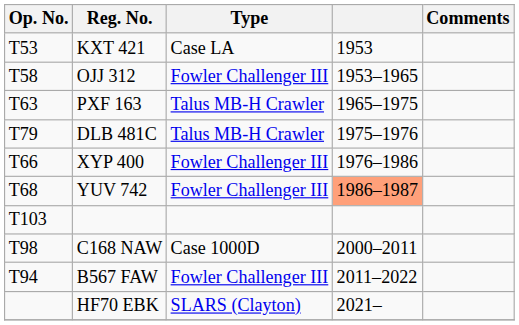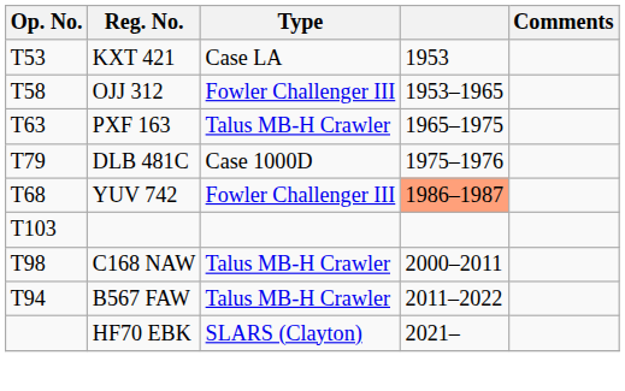 <table class="wikitable">
 <tr>
 <th>Op. No.</th>
 <th>Reg. No.</th>
 <th>Type</th>
 <th></th>
 <th>Comments</th>
 </tr>
 <tr>
 <td>T53</td>
 <td>KXT 421</td>
 <td>Case LA</td>
 <td>1953</td>
 <td></td>
 </tr>
 <tr>
 <td>T58</td>
 <td>OJJ 312</td>
 <td><a href='#'>Fowler Challenger III</a></td>
 <td>1953–1965</td>
 <td></td>
 </tr>
 <tr>
 <td>T63</td>
 <td>PXF 163</td>
 <td><a href='#'>Talus MB-H Crawler</a></td>
 <td>1965–1975</td>
 <td></td>
 </tr>
 <tr>
 <td>T79</td>
 <td>DLB 481C</td>
-<td><a href='#'>Talus MB-H Crawler</a></td>
+<td>Case 1000D</td>
 <td>1975–1976</td>
-<td></td>
-</tr>
-<tr>
-<td>T66</td>
-<td>XYP 400</td>
-<td><a href='#'>Fowler Challenger III</a></td>
-<td>1976–1986</td>
 <td></td>
 </tr>
 <tr>
 <td>T68</td>
 <td>YUV 742</td>
 <td><a href='#'>Fowler Challenger III</a></td>
 <td style="background: lightsalmon;">1986–1987</td>
 <td></td>
 </tr>
 <tr>
 <td>T103</td>
 <td></td>
 <td></td>
 <td></td>
 <td></td>
 </tr>
 <tr>
 <td>T98</td>
 <td>C168 NAW</td>
-<td>Case 1000D</td>
+<td><a href='#'>Talus MB-H Crawler</a></td>
 <td>2000–2011</td>
 <td></td>
 </tr>
 <tr>
 <td>T94</td>
 <td>B567 FAW</td>
-<td><a href='#'>Fowler Challenger III</a></td>
+<td><a href='#'>Talus MB-H Crawler</a></td>
 <td>2011–2022</td>
 <td></td>
 </tr>
 <tr>
 <td></td>
 <td>HF70 EBK</td>
 <td><a href='#'>SLARS (Clayton)</a></td>
 <td>2021–</td>
 <td></td>
 </tr>
 <tr>
 </tr>
 </table>
